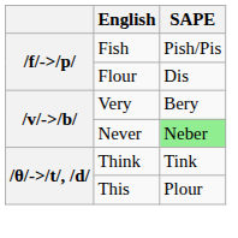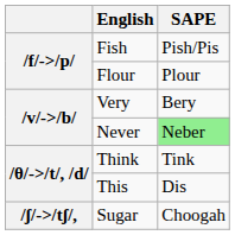 <table class="wikitable">
 <tr>
 <th></th>
 <th>English</th>
 <th>SAPE</th>
 </tr>
 <tr>
 <th rowspan="2">/f/->/p/</th>
 <td>Fish</td>
 <td>Pish/Pis</td>
 </tr>
 <tr>
 <td>Flour</td>
-<td>Dis</td>
+<td>Plour</td>
 </tr>
 <tr>
 <th rowspan="2">/v/->/b/</th>
 <td>Very</td>
 <td>Bery</td>
 </tr>
 <tr>
 <td>Never</td>
 <td style="background: lightgreen;">Neber</td>
 </tr>
 <tr>
 <th rowspan="2">/θ/->/t/, /d/</th>
 <td>Think</td>
 <td>Tink</td>
 </tr>
 <tr>
 <td>This</td>
-<td>Plour</td>
+<td>Dis</td>
+</tr>
+<tr>
+<th>/ʃ/->/tʃ/,</th>
+<td>Sugar</td>
+<td>Choogah</td>
 </tr>
 </table>
